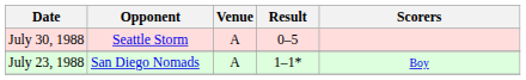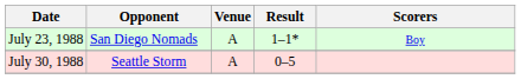 <table class="wikitable" style="font-size:95%; text-align:center">
 <tr>
 <th>Date</th>
 <th>Opponent</th>
 <th>Venue</th>
 <th>Result</th>
 <th>Scorers</th>
+</tr>
+<tr bgcolor="#ddffdd">
+<td>July 23, 1988</td>
+<td><a href='#'>San Diego Nomads</a>   </td>
+<td>A</td>
+<td>    1–1*    </td>
+<td>                         <small><a href='#'>Boy</a></small>                         </td>
+</tr>
+<tr>
 </tr>
 <tr bgcolor="#ffdddd">
 <td>July 30, 1988</td>
 <td><a href='#'>Seattle Storm</a></td>
 <td>A</td>
 <td>0–5</td>
 <td></td>
 </tr>
 <tr>
 </tr>
-<tr bgcolor="#ddffdd">
-<td>July 23, 1988</td>
-<td><a href='#'>San Diego Nomads</a>   </td>
-<td>A</td>
-<td>    1–1*    </td>
-<td>                         <small><a href='#'>Boy</a></small>                         </td>
-</tr>
-<tr>
-</tr>
 </table>
